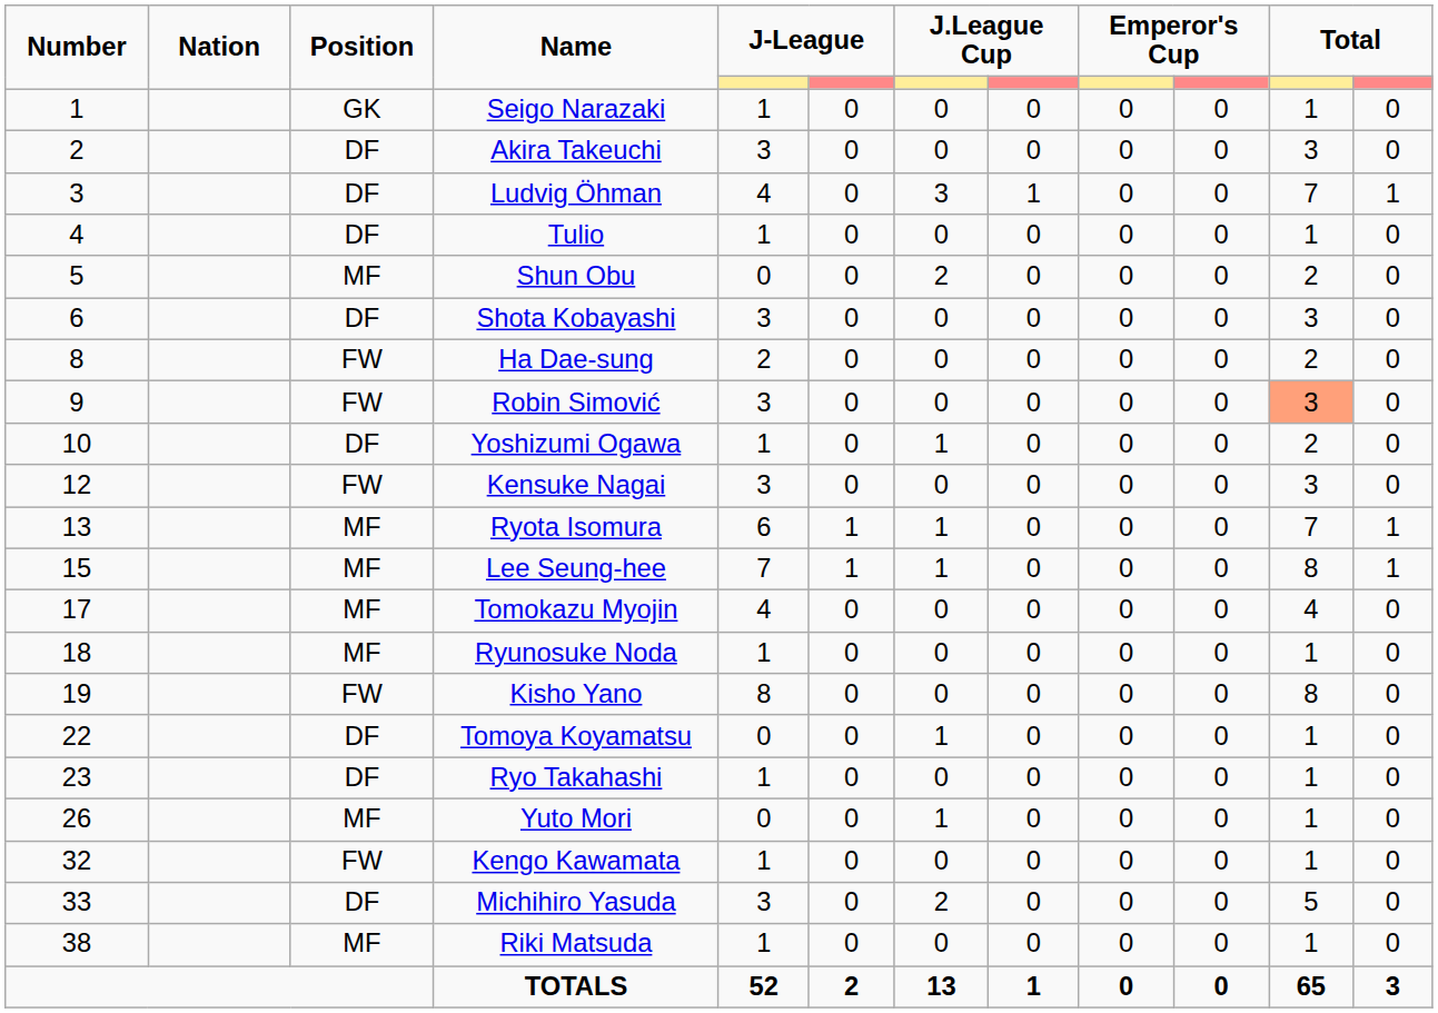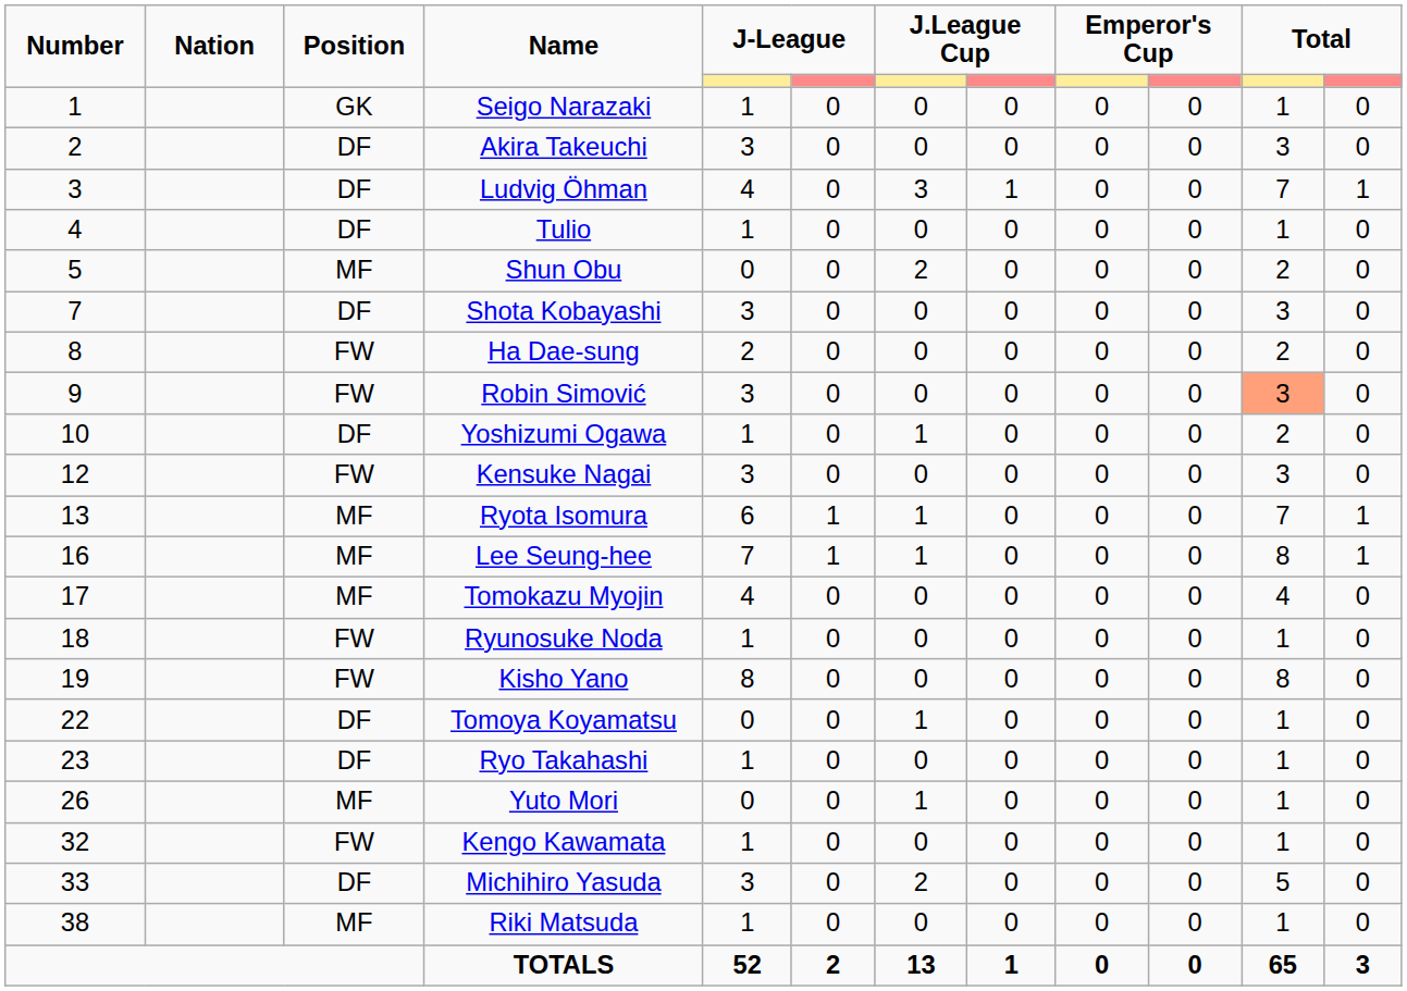 <table class="wikitable" style="font-size: 100%; text-align: center;">
 <tr>
 <td rowspan="2" width="10%" align="center"><strong>Number</strong></td>
 <td rowspan="2" width="10%" align="center"><strong>Nation</strong></td>
 <td rowspan="2" width="10%" align="center"><strong>Position</strong></td>
 <td rowspan="2" width="20%" align="center"><strong>Name</strong></td>
 <td colspan="2" align="center"><strong>J-League</strong></td>
 <td colspan="2" align="center"><strong>J.League Cup</strong></td>
 <td colspan="2" align="center"><strong>Emperor's Cup</strong></td>
 <td colspan="2" align="center"><strong>Total</strong></td>
 </tr>
 <tr>
 <th width=60 style="background: #FFEE99"></th>
 <th width=60 style="background: #FF8888"></th>
 <th width=60 style="background: #FFEE99"></th>
 <th width=60 style="background: #FF8888"></th>
 <th width=60 style="background: #FFEE99"></th>
 <th width=60 style="background: #FF8888"></th>
 <th width=60 style="background: #FFEE99"></th>
 <th width=60 style="background: #FF8888"></th>
 </tr>
 <tr>
 <td>1</td>
 <td></td>
 <td>GK</td>
 <td><a href='#'>Seigo Narazaki</a></td>
 <td>1</td>
 <td>0</td>
 <td>0</td>
 <td>0</td>
 <td>0</td>
 <td>0</td>
 <td>1</td>
 <td>0</td>
 </tr>
 <tr>
 <td>2</td>
 <td></td>
 <td>DF</td>
 <td><a href='#'>Akira Takeuchi</a></td>
 <td>3</td>
 <td>0</td>
 <td>0</td>
 <td>0</td>
 <td>0</td>
 <td>0</td>
 <td>3</td>
 <td>0</td>
 </tr>
 <tr>
 <td>3</td>
 <td></td>
 <td>DF</td>
 <td><a href='#'>Ludvig Öhman</a></td>
 <td>4</td>
 <td>0</td>
 <td>3</td>
 <td>1</td>
 <td>0</td>
 <td>0</td>
 <td>7</td>
 <td>1</td>
 </tr>
 <tr>
 <td>4</td>
 <td></td>
 <td>DF</td>
 <td><a href='#'>Tulio</a></td>
 <td>1</td>
 <td>0</td>
 <td>0</td>
 <td>0</td>
 <td>0</td>
 <td>0</td>
 <td>1</td>
 <td>0</td>
 </tr>
 <tr>
 <td>5</td>
 <td></td>
 <td>MF</td>
 <td><a href='#'>Shun Obu</a></td>
 <td>0</td>
 <td>0</td>
 <td>2</td>
 <td>0</td>
 <td>0</td>
 <td>0</td>
 <td>2</td>
 <td>0</td>
 </tr>
 <tr>
-<td>6</td>
+<td>7</td>
 <td></td>
 <td>DF</td>
 <td><a href='#'>Shota Kobayashi</a></td>
 <td>3</td>
 <td>0</td>
 <td>0</td>
 <td>0</td>
 <td>0</td>
 <td>0</td>
 <td>3</td>
 <td>0</td>
 </tr>
 <tr>
 <td>8</td>
 <td></td>
 <td>FW</td>
 <td><a href='#'>Ha Dae-sung</a></td>
 <td>2</td>
 <td>0</td>
 <td>0</td>
 <td>0</td>
 <td>0</td>
 <td>0</td>
 <td>2</td>
 <td>0</td>
 </tr>
 <tr>
 <td>9</td>
 <td></td>
 <td>FW</td>
 <td><a href='#'>Robin Simović</a></td>
 <td>3</td>
 <td>0</td>
 <td>0</td>
 <td>0</td>
 <td>0</td>
 <td>0</td>
 <td style="background: lightsalmon;">3</td>
 <td>0</td>
 </tr>
 <tr>
 <td>10</td>
 <td></td>
 <td>DF</td>
 <td><a href='#'>Yoshizumi Ogawa</a></td>
 <td>1</td>
 <td>0</td>
 <td>1</td>
 <td>0</td>
 <td>0</td>
 <td>0</td>
 <td>2</td>
 <td>0</td>
 </tr>
 <tr>
 <td>12</td>
 <td></td>
 <td>FW</td>
 <td><a href='#'>Kensuke Nagai</a></td>
 <td>3</td>
 <td>0</td>
 <td>0</td>
 <td>0</td>
 <td>0</td>
 <td>0</td>
 <td>3</td>
 <td>0</td>
 </tr>
 <tr>
 <td>13</td>
 <td></td>
 <td>MF</td>
 <td><a href='#'>Ryota Isomura</a></td>
 <td>6</td>
 <td>1</td>
 <td>1</td>
 <td>0</td>
 <td>0</td>
 <td>0</td>
 <td>7</td>
 <td>1</td>
 </tr>
 <tr>
-<td>15</td>
+<td>16</td>
 <td></td>
 <td>MF</td>
 <td><a href='#'>Lee Seung-hee</a></td>
 <td>7</td>
 <td>1</td>
 <td>1</td>
 <td>0</td>
 <td>0</td>
 <td>0</td>
 <td>8</td>
 <td>1</td>
 </tr>
 <tr>
 <td>17</td>
 <td></td>
 <td>MF</td>
 <td><a href='#'>Tomokazu Myojin</a></td>
 <td>4</td>
 <td>0</td>
 <td>0</td>
 <td>0</td>
 <td>0</td>
 <td>0</td>
 <td>4</td>
 <td>0</td>
 </tr>
 <tr>
 <td>18</td>
 <td></td>
-<td>MF</td>
+<td>FW</td>
 <td><a href='#'>Ryunosuke Noda</a></td>
 <td>1</td>
 <td>0</td>
 <td>0</td>
 <td>0</td>
 <td>0</td>
 <td>0</td>
 <td>1</td>
 <td>0</td>
 </tr>
 <tr>
 <td>19</td>
 <td></td>
 <td>FW</td>
 <td><a href='#'>Kisho Yano</a></td>
 <td>8</td>
 <td>0</td>
 <td>0</td>
 <td>0</td>
 <td>0</td>
 <td>0</td>
 <td>8</td>
 <td>0</td>
 </tr>
 <tr>
 <td>22</td>
 <td></td>
 <td>DF</td>
 <td><a href='#'>Tomoya Koyamatsu</a></td>
 <td>0</td>
 <td>0</td>
 <td>1</td>
 <td>0</td>
 <td>0</td>
 <td>0</td>
 <td>1</td>
 <td>0</td>
 </tr>
 <tr>
 <td>23</td>
 <td></td>
 <td>DF</td>
 <td><a href='#'>Ryo Takahashi</a></td>
 <td>1</td>
 <td>0</td>
 <td>0</td>
 <td>0</td>
 <td>0</td>
 <td>0</td>
 <td>1</td>
 <td>0</td>
 </tr>
 <tr>
 <td>26</td>
 <td></td>
 <td>MF</td>
 <td><a href='#'>Yuto Mori</a></td>
 <td>0</td>
 <td>0</td>
 <td>1</td>
 <td>0</td>
 <td>0</td>
 <td>0</td>
 <td>1</td>
 <td>0</td>
 </tr>
 <tr>
 <td>32</td>
 <td></td>
 <td>FW</td>
 <td><a href='#'>Kengo Kawamata</a></td>
 <td>1</td>
 <td>0</td>
 <td>0</td>
 <td>0</td>
 <td>0</td>
 <td>0</td>
 <td>1</td>
 <td>0</td>
 </tr>
 <tr>
 <td>33</td>
 <td></td>
 <td>DF</td>
 <td><a href='#'>Michihiro Yasuda</a></td>
 <td>3</td>
 <td>0</td>
 <td>2</td>
 <td>0</td>
 <td>0</td>
 <td>0</td>
 <td>5</td>
 <td>0</td>
 </tr>
 <tr>
 <td>38</td>
 <td></td>
 <td>MF</td>
 <td><a href='#'>Riki Matsuda</a></td>
 <td>1</td>
 <td>0</td>
 <td>0</td>
 <td>0</td>
 <td>0</td>
 <td>0</td>
 <td>1</td>
 <td>0</td>
 </tr>
 <tr>
 <td colspan="3"></td>
 <td><strong>TOTALS</strong></td>
 <td><strong>52</strong></td>
 <td><strong>2</strong></td>
 <td><strong>13</strong></td>
 <td><strong>1</strong></td>
 <td><strong>0</strong></td>
 <td><strong>0</strong></td>
 <td><strong>65</strong></td>
 <td><strong>3</strong></td>
 </tr>
 </table>
